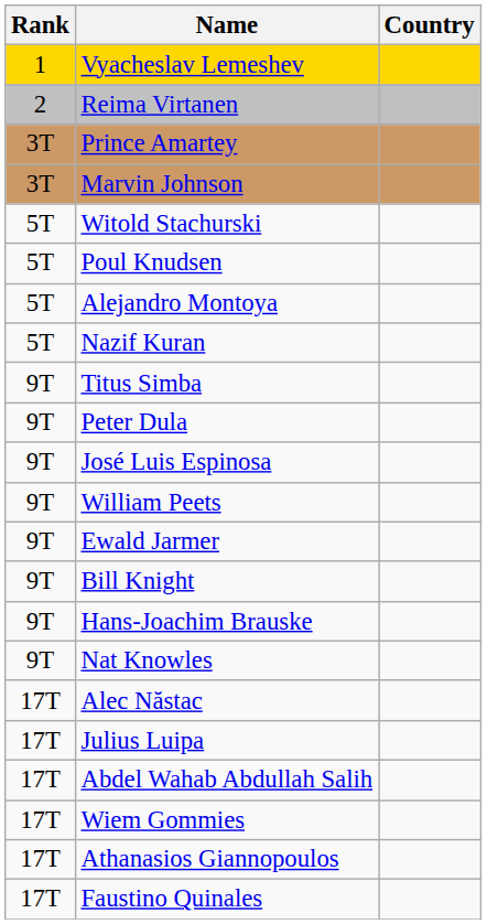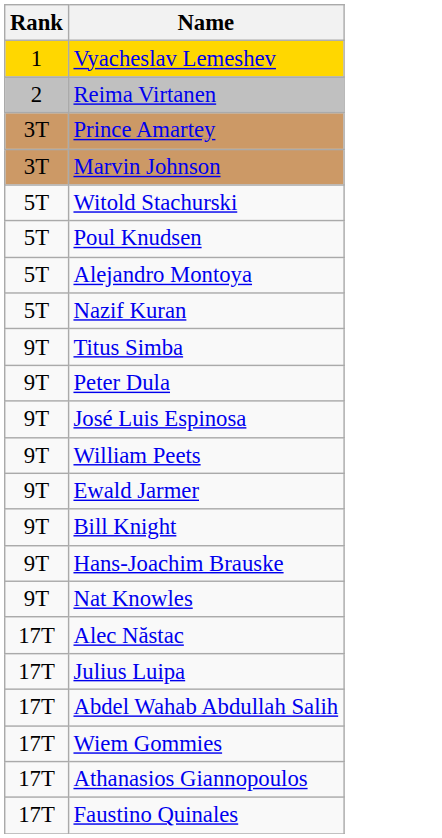 <table class="wikitable sortable" style="text-align:center">
 <tr>
 <th>Rank</th>
 <th>Name</th>
-<th>Country</th>
 </tr>
 <tr bgcolor=gold>
 <td>1</td>
 <td align="left"><a href='#'>Vyacheslav Lemeshev</a></td>
-<td align="left"></td>
 </tr>
 <tr bgcolor=silver>
 <td>2</td>
 <td align="left"><a href='#'>Reima Virtanen</a></td>
-<td align="left"></td>
 </tr>
 <tr bgcolor=#CC9966>
 <td>3T</td>
 <td align="left"><a href='#'>Prince Amartey</a></td>
-<td align="left"></td>
 </tr>
 <tr bgcolor=#CC9966>
 <td>3T</td>
 <td align="left"><a href='#'>Marvin Johnson</a></td>
-<td align="left"></td>
 </tr>
 <tr>
 <td>5T</td>
 <td align="left"><a href='#'>Witold Stachurski</a></td>
-<td align="left"></td>
 </tr>
 <tr>
 <td>5T</td>
 <td align="left"><a href='#'>Poul Knudsen</a></td>
-<td align="left"></td>
 </tr>
 <tr>
 <td>5T</td>
 <td align="left"><a href='#'>Alejandro Montoya</a></td>
-<td align="left"></td>
 </tr>
 <tr>
 <td>5T</td>
 <td align="left"><a href='#'>Nazif Kuran</a></td>
-<td align="left"></td>
 </tr>
 <tr>
 <td>9T</td>
 <td align="left"><a href='#'>Titus Simba</a></td>
-<td align="left"></td>
 </tr>
 <tr>
 <td>9T</td>
 <td align="left"><a href='#'>Peter Dula</a></td>
-<td align="left"></td>
 </tr>
 <tr>
 <td>9T</td>
 <td align="left"><a href='#'>José Luis Espinosa</a></td>
-<td align="left"></td>
 </tr>
 <tr>
 <td>9T</td>
 <td align="left"><a href='#'>William Peets</a></td>
-<td align="left"></td>
 </tr>
 <tr>
 <td>9T</td>
 <td align="left"><a href='#'>Ewald Jarmer</a></td>
-<td align="left"></td>
 </tr>
 <tr>
 <td>9T</td>
 <td align="left"><a href='#'>Bill Knight</a></td>
-<td align="left"></td>
 </tr>
 <tr>
 <td>9T</td>
 <td align="left"><a href='#'>Hans-Joachim Brauske</a></td>
-<td align="left"></td>
 </tr>
 <tr>
 <td>9T</td>
 <td align="left"><a href='#'>Nat Knowles</a></td>
-<td align="left"></td>
 </tr>
 <tr>
 <td>17T</td>
 <td align="left"><a href='#'>Alec Năstac</a></td>
-<td align="left"></td>
 </tr>
 <tr>
 <td>17T</td>
 <td align="left"><a href='#'>Julius Luipa</a></td>
-<td align="left"></td>
 </tr>
 <tr>
 <td>17T</td>
 <td align="left"><a href='#'>Abdel Wahab Abdullah Salih</a></td>
-<td align="left"></td>
 </tr>
 <tr>
 <td>17T</td>
 <td align="left"><a href='#'>Wiem Gommies</a></td>
-<td align="left"></td>
 </tr>
 <tr>
 <td>17T</td>
 <td align="left"><a href='#'>Athanasios Giannopoulos</a></td>
-<td align="left"></td>
 </tr>
 <tr>
 <td>17T</td>
 <td align="left"><a href='#'>Faustino Quinales</a></td>
-<td align="left"></td>
 </tr>
 </table>
